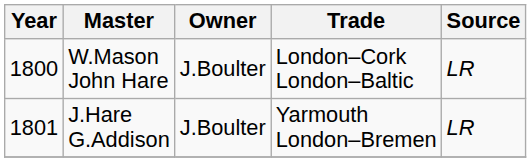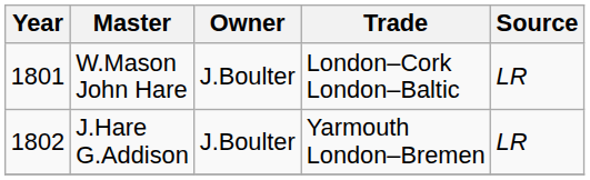 <table class=" wikitable">
 <tr>
 <th>Year</th>
 <th>Master</th>
 <th>Owner</th>
 <th>Trade</th>
 <th>Source</th>
 </tr>
 <tr>
-<td>1800</td>
+<td>1801</td>
 <td>W.Mason<br>John Hare</td>
 <td>J.Boulter</td>
 <td>London–Cork<br>London–Baltic</td>
 <td><em>LR</em></td>
 </tr>
 <tr>
-<td>1801</td>
+<td>1802</td>
 <td>J.Hare<br>G.Addison</td>
 <td>J.Boulter</td>
 <td>Yarmouth<br>London–Bremen</td>
 <td><em>LR</em></td>
 </tr>
 <tr>
 </tr>
 </table>
